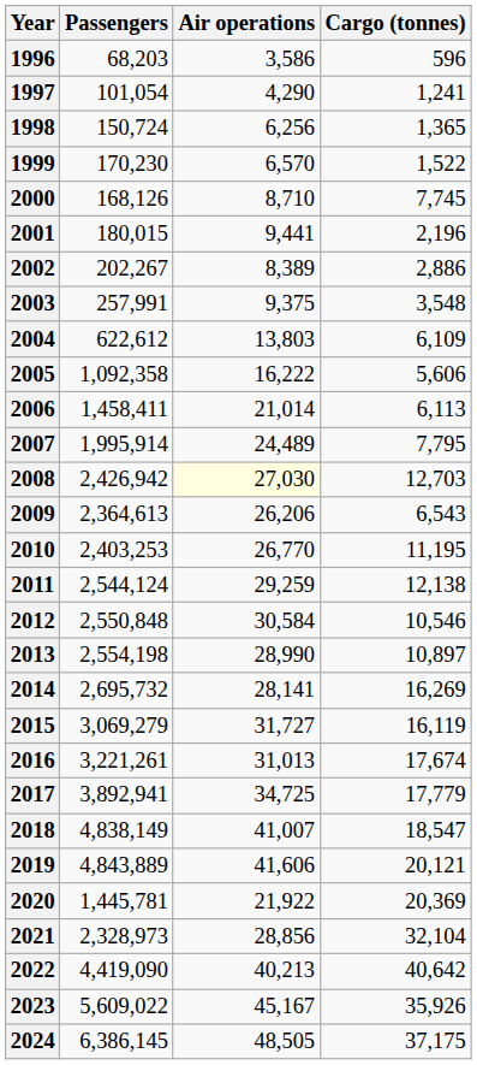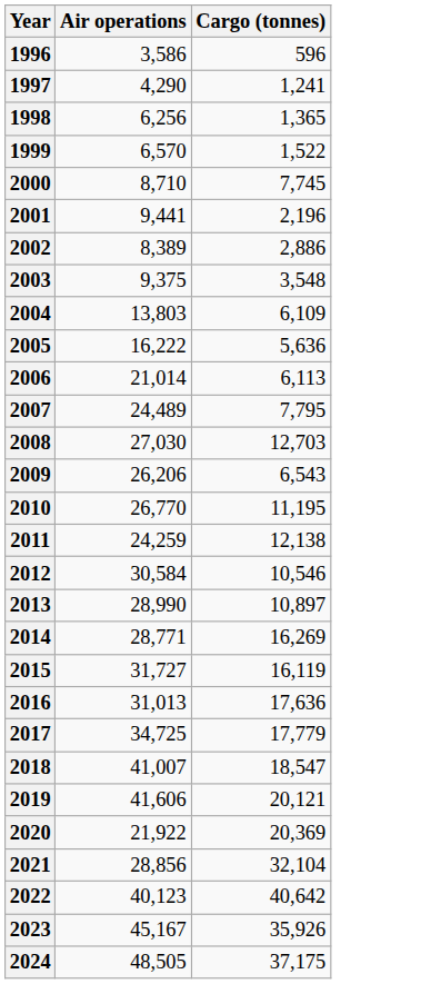 <table class="wikitable sortable">
 <tr>
 <th>Year</th>
-<th>Passengers</th>
 <th>Air operations</th>
 <th>Cargo (tonnes)</th>
 </tr>
 <tr align=right>
 <th>1996</th>
-<td> 68,203</td>
 <td> 3,586</td>
 <td> 596</td>
 </tr>
 <tr align=right>
 <th>1997</th>
-<td> 101,054</td>
 <td> 4,290</td>
 <td> 1,241</td>
 </tr>
 <tr align=right>
 <th>1998</th>
-<td> 150,724</td>
 <td> 6,256</td>
 <td> 1,365</td>
 </tr>
 <tr align=right>
 <th>1999</th>
-<td> 170,230</td>
 <td> 6,570</td>
 <td> 1,522</td>
 </tr>
 <tr align=right>
 <th>2000</th>
-<td> 168,126</td>
 <td> 8,710</td>
 <td> 7,745</td>
 </tr>
 <tr align=right>
 <th>2001</th>
-<td> 180,015</td>
 <td> 9,441</td>
 <td> 2,196</td>
 </tr>
 <tr align=right>
 <th>2002</th>
-<td> 202,267</td>
 <td> 8,389</td>
 <td> 2,886</td>
 </tr>
 <tr align=right>
 <th>2003</th>
-<td> 257,991</td>
 <td> 9,375</td>
 <td> 3,548</td>
 </tr>
 <tr align=right>
 <th>2004</th>
-<td> 622,612</td>
 <td> 13,803</td>
 <td> 6,109</td>
 </tr>
 <tr align=right>
 <th>2005</th>
-<td> 1,092,358</td>
 <td> 16,222</td>
-<td> 5,606</td>
+<td> 5,636</td>
 </tr>
 <tr align=right>
 <th>2006</th>
-<td> 1,458,411</td>
 <td> 21,014</td>
 <td> 6,113</td>
 </tr>
 <tr align=right>
 <th>2007</th>
-<td> 1,995,914</td>
 <td> 24,489</td>
 <td> 7,795</td>
 </tr>
 <tr align=right>
 <th>2008</th>
-<td> 2,426,942</td>
-<td style="background: lightyellow;"> 27,030</td>
+<td> 27,030</td>
 <td> 12,703</td>
 </tr>
 <tr align=right>
 <th>2009</th>
-<td> 2,364,613</td>
 <td> 26,206</td>
 <td> 6,543</td>
 </tr>
 <tr align=right>
 <th>2010</th>
-<td> 2,403,253</td>
 <td> 26,770</td>
 <td> 11,195</td>
 </tr>
 <tr align=right>
 <th>2011</th>
-<td> 2,544,124</td>
-<td> 29,259</td>
+<td> 24,259</td>
 <td> 12,138</td>
 </tr>
 <tr align=right>
 <th>2012</th>
-<td> 2,550,848</td>
 <td> 30,584</td>
 <td> 10,546</td>
 </tr>
 <tr align=right>
 <th>2013</th>
-<td> 2,554,198</td>
 <td> 28,990</td>
 <td> 10,897</td>
 </tr>
 <tr align=right>
 <th>2014</th>
-<td> 2,695,732</td>
-<td> 28,141</td>
+<td> 28,771</td>
 <td> 16,269</td>
 </tr>
 <tr align=right>
 <th>2015</th>
-<td> 3,069,279</td>
 <td> 31,727</td>
 <td> 16,119</td>
 </tr>
 <tr align=right>
 <th>2016</th>
-<td> 3,221,261</td>
 <td> 31,013</td>
-<td> 17,674</td>
+<td> 17,636</td>
 </tr>
 <tr align=right>
 <th>2017</th>
-<td> 3,892,941</td>
 <td> 34,725</td>
 <td> 17,779</td>
 </tr>
 <tr align=right>
 <th>2018</th>
-<td> 4,838,149</td>
 <td> 41,007</td>
 <td> 18,547</td>
 </tr>
 <tr align=right>
 <th>2019</th>
-<td> 4,843,889</td>
 <td> 41,606</td>
 <td> 20,121</td>
 </tr>
 <tr align=right>
 <th>2020</th>
-<td> 1,445,781</td>
 <td> 21,922</td>
 <td> 20,369</td>
 </tr>
 <tr align=right>
 <th>2021</th>
-<td> 2,328,973</td>
 <td> 28,856</td>
 <td> 32,104</td>
 </tr>
 <tr align=right>
 <th>2022</th>
-<td> 4,419,090</td>
-<td> 40,213</td>
+<td> 40,123</td>
 <td> 40,642</td>
 </tr>
 <tr align=right>
 <th>2023</th>
-<td> 5,609,022</td>
 <td> 45,167</td>
 <td> 35,926</td>
 </tr>
 <tr align=right>
 <th>2024</th>
-<td> 6,386,145</td>
 <td> 48,505</td>
 <td> 37,175</td>
 </tr>
 </table>
